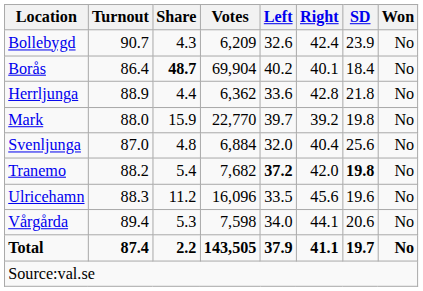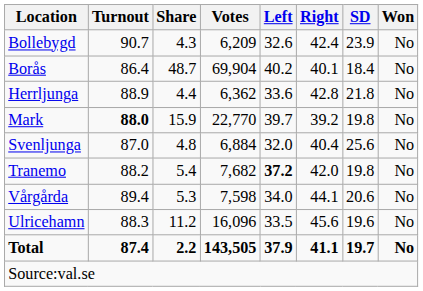 <table class="wikitable sortable" style=text-align:right>
 <tr>
 <th>Location</th>
 <th>Turnout</th>
 <th>Share</th>
 <th>Votes</th>
 <th><a href='#'>Left</a></th>
 <th><a href='#'>Right</a></th>
 <th><a href='#'>SD</a></th>
 <th>Won</th>
 </tr>
 <tr>
 <td align=left><a href='#'>Bollebygd</a></td>
 <td>90.7</td>
 <td>4.3</td>
 <td>6,209</td>
 <td>32.6</td>
 <td>42.4</td>
 <td>23.9</td>
 <td>No</td>
 </tr>
 <tr>
 <td align=left><a href='#'>Borås</a></td>
 <td>86.4</td>
-<td><strong>48.7</strong></td>
+<td>48.7</td>
 <td>69,904</td>
 <td>40.2</td>
 <td>40.1</td>
 <td>18.4</td>
 <td>No</td>
 </tr>
 <tr>
 <td align=left><a href='#'>Herrljunga</a></td>
 <td>88.9</td>
 <td>4.4</td>
 <td>6,362</td>
 <td>33.6</td>
 <td>42.8</td>
 <td>21.8</td>
 <td>No</td>
 </tr>
 <tr>
 <td align=left><a href='#'>Mark</a></td>
-<td>88.0</td>
+<td><strong>88.0</strong></td>
 <td>15.9</td>
 <td>22,770</td>
 <td>39.7</td>
 <td>39.2</td>
 <td>19.8</td>
 <td>No</td>
 </tr>
 <tr>
 <td align=left><a href='#'>Svenljunga</a></td>
 <td>87.0</td>
 <td>4.8</td>
 <td>6,884</td>
 <td>32.0</td>
 <td>40.4</td>
 <td>25.6</td>
 <td>No</td>
 </tr>
 <tr>
 <td align=left><a href='#'>Tranemo</a></td>
 <td>88.2</td>
 <td>5.4</td>
 <td>7,682</td>
 <td><strong>37.2</strong></td>
 <td>42.0</td>
-<td><strong>19.8</strong></td>
+<td>19.8</td>
+<td>No</td>
+</tr>
+<tr>
+<td align=left><a href='#'>Vårgårda</a></td>
+<td>89.4</td>
+<td>5.3</td>
+<td>7,598</td>
+<td>34.0</td>
+<td>44.1</td>
+<td>20.6</td>
 <td>No</td>
 </tr>
 <tr>
 <td align=left><a href='#'>Ulricehamn</a></td>
 <td>88.3</td>
 <td>11.2</td>
 <td>16,096</td>
 <td>33.5</td>
 <td>45.6</td>
 <td>19.6</td>
-<td>No</td>
-</tr>
-<tr>
-<td align=left><a href='#'>Vårgårda</a></td>
-<td>89.4</td>
-<td>5.3</td>
-<td>7,598</td>
-<td>34.0</td>
-<td>44.1</td>
-<td>20.6</td>
 <td>No</td>
 </tr>
 <tr>
 <td align=left><strong>Total</strong></td>
 <td><strong>87.4</strong></td>
 <td><strong>2.2</strong></td>
 <td><strong>143,505</strong></td>
 <td><strong>37.9</strong></td>
 <td><strong>41.1</strong></td>
 <td><strong>19.7</strong></td>
 <td><strong>No</strong></td>
 </tr>
 <tr>
 <td align=left colspan=8>Source:val.se</td>
 </tr>
 </table>
